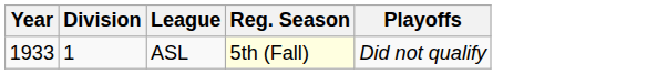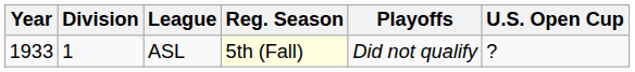 <table class="wikitable">
 <tr>
 <th>Year</th>
 <th>Division</th>
 <th>League</th>
 <th>Reg. Season</th>
 <th>Playoffs</th>
+<th>U.S. Open Cup</th>
 </tr>
 <tr>
 <td>1933</td>
 <td>1</td>
 <td>ASL</td>
 <td style="background: lightyellow;">5th (Fall)</td>
 <td><em>Did not qualify</em></td>
+<td>?</td>
 </tr>
 </table>
